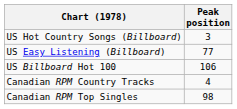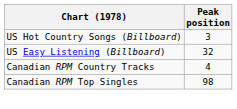 <table class="wikitable sortable">
 <tr>
 <th align="center">Chart (1978)</th>
 <th align="center">Peak<br>position</th>
 </tr>
 <tr>
 <td align="left">US Hot Country Songs (<em>Billboard</em>)</td>
 <td align="center">3</td>
 </tr>
 <tr>
 <td>US <a href='#'>Easy Listening</a> (<em>Billboard</em>)</td>
-<td style="text-align:center;">77</td>
-</tr>
-<tr>
-<td align="left">US <em>Billboard</em> Hot 100</td>
-<td align="center">106</td>
+<td style="text-align:center;">32</td>
 </tr>
 <tr>
 <td align="left">Canadian <em>RPM</em> Country Tracks</td>
 <td align="center">4</td>
 </tr>
 <tr>
 <td align="left">Canadian <em>RPM</em> Top Singles</td>
 <td align="center">98</td>
 </tr>
 </table>
